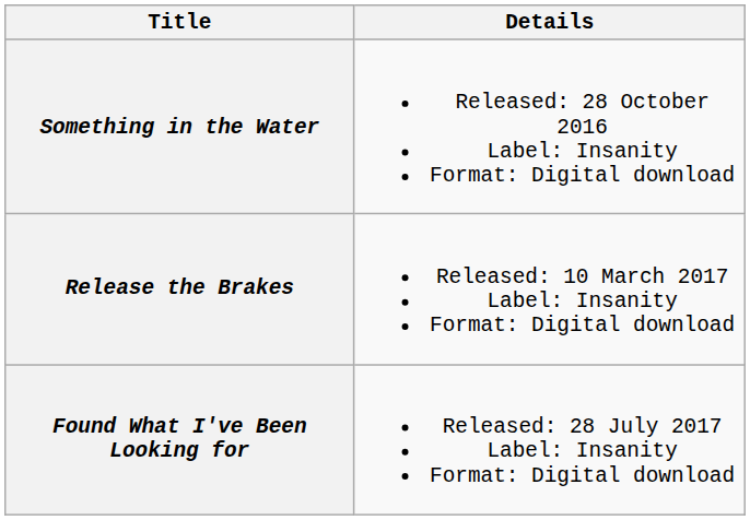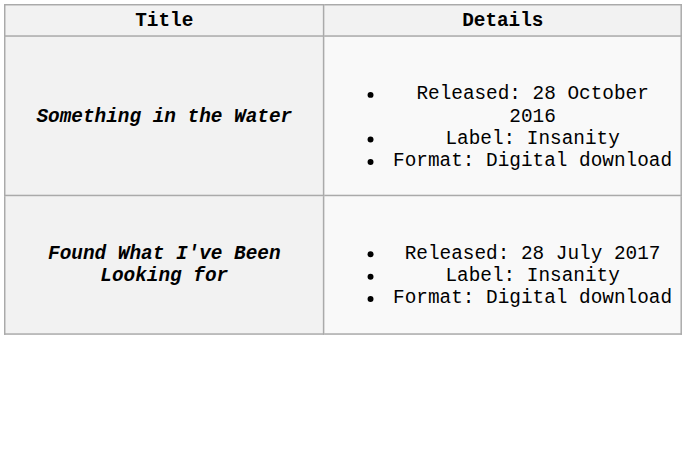 <table class="wikitable plainrowheaders" style="text-align:center;">
 <tr>
 <th scope="col" style="width:16em;">Title</th>
 <th scope="col" style="width:18em;">Details</th>
 </tr>
 <tr>
 <th scope="row"><em>Something in the Water</em></th>
 <td><br><ul><li>Released: 28 October 2016</li><li>Label: Insanity</li><li>Format: Digital download</li></ul></td>
 </tr>
 <tr>
-<th scope="row"><em>Release the Brakes</em></th>
-<td><br><ul><li>Released: 10 March 2017</li><li>Label: Insanity</li><li>Format: Digital download</li></ul></td>
-</tr>
-<tr>
 <th scope="row"><em>Found What I've Been Looking for</em></th>
 <td><br><ul><li>Released: 28 July 2017</li><li>Label: Insanity</li><li>Format: Digital download</li></ul></td>
 </tr>
 </table>
